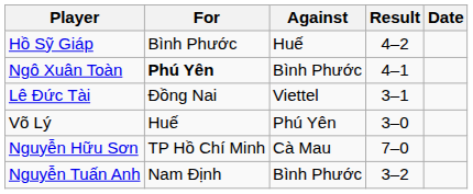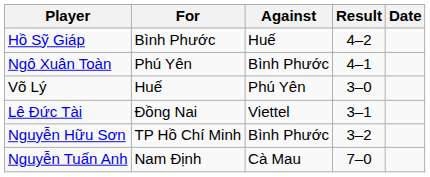 <table class="wikitable sortable">
 <tr>
 <th>Player</th>
 <th>For</th>
 <th>Against</th>
 <th>Result</th>
 <th>Date</th>
 </tr>
 <tr>
 <td> <a href='#'>Hồ Sỹ Giáp</a></td>
 <td>Bình Phước</td>
 <td>Huế</td>
 <td align="center">4–2</td>
 <td></td>
 </tr>
 <tr>
 <td> <a href='#'>Ngô Xuân Toàn</a></td>
-<td><strong>Phú Yên</strong></td>
+<td>Phú Yên</td>
 <td>Bình Phước</td>
 <td align="center">4–1</td>
+<td></td>
+</tr>
+<tr>
+<td> Võ Lý</td>
+<td>Huế</td>
+<td>Phú Yên</td>
+<td align="center">3–0</td>
 <td></td>
 </tr>
 <tr>
 <td> <a href='#'>Lê Đức Tài</a></td>
 <td>Đồng Nai</td>
 <td>Viettel</td>
 <td align="center">3–1</td>
 <td></td>
 </tr>
 <tr>
-<td> Võ Lý</td>
-<td>Huế</td>
-<td>Phú Yên</td>
-<td align="center">3–0</td>
-<td></td>
-</tr>
-<tr>
 <td> <a href='#'>Nguyễn Hữu Sơn</a></td>
 <td>TP Hồ Chí Minh</td>
-<td>Cà Mau</td>
-<td align="center">7–0</td>
+<td>Bình Phước</td>
+<td align="center">3–2</td>
 <td></td>
 </tr>
 <tr>
 <td> <a href='#'>Nguyễn Tuấn Anh</a></td>
 <td>Nam Định</td>
-<td>Bình Phước</td>
-<td align="center">3–2</td>
+<td>Cà Mau</td>
+<td align="center">7–0</td>
 <td></td>
 </tr>
 </table>
